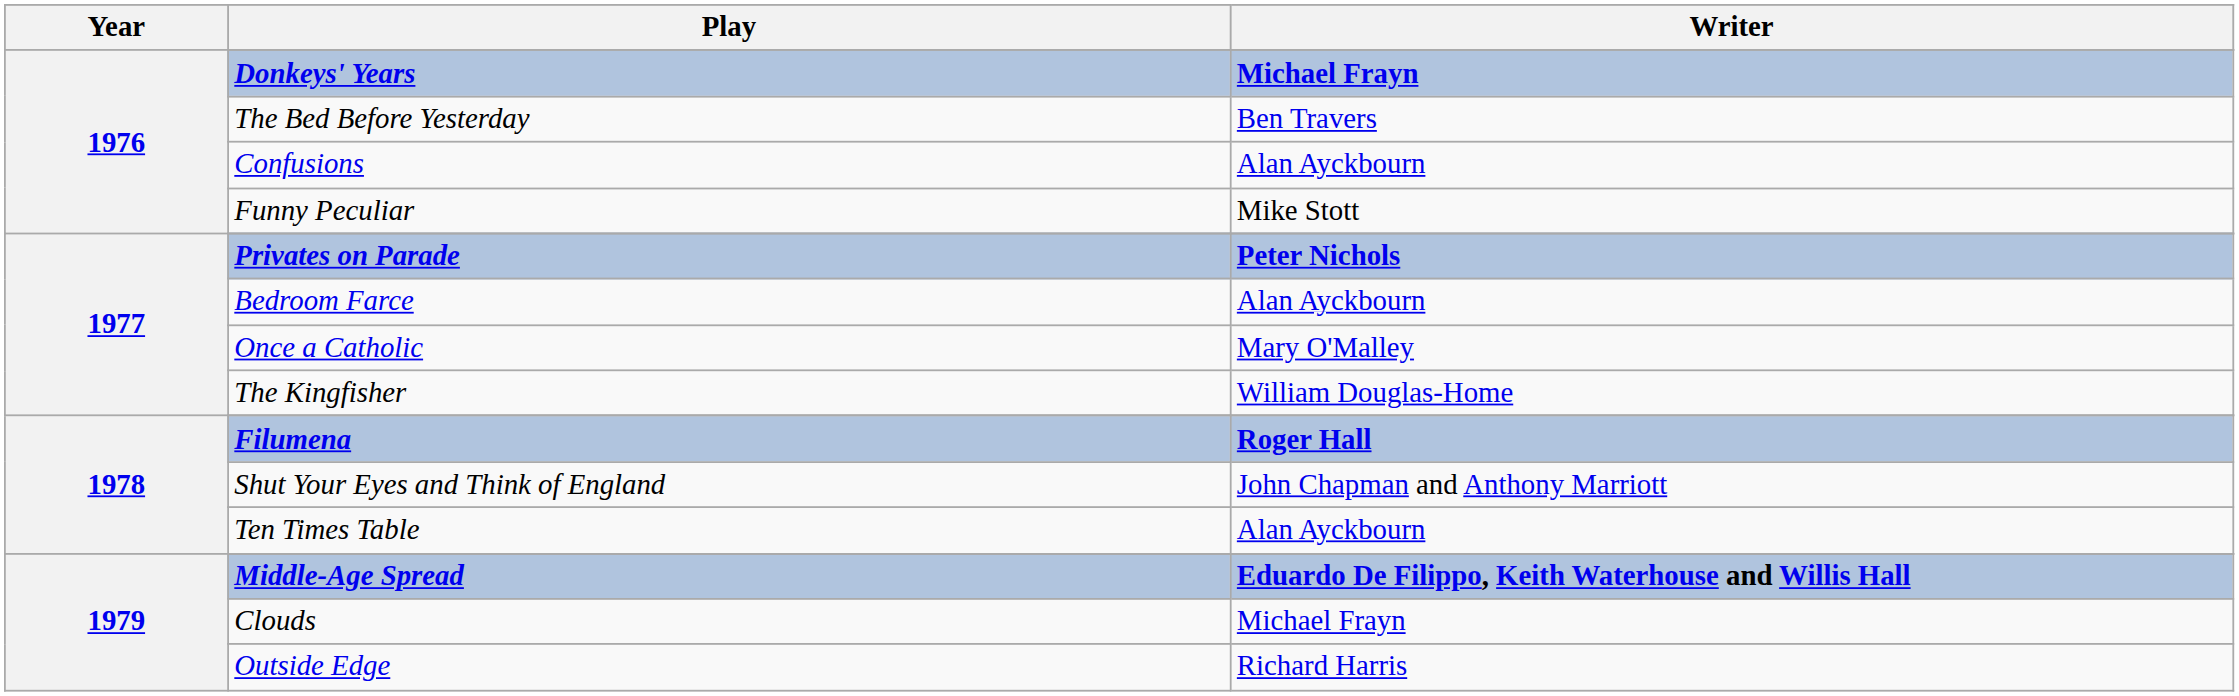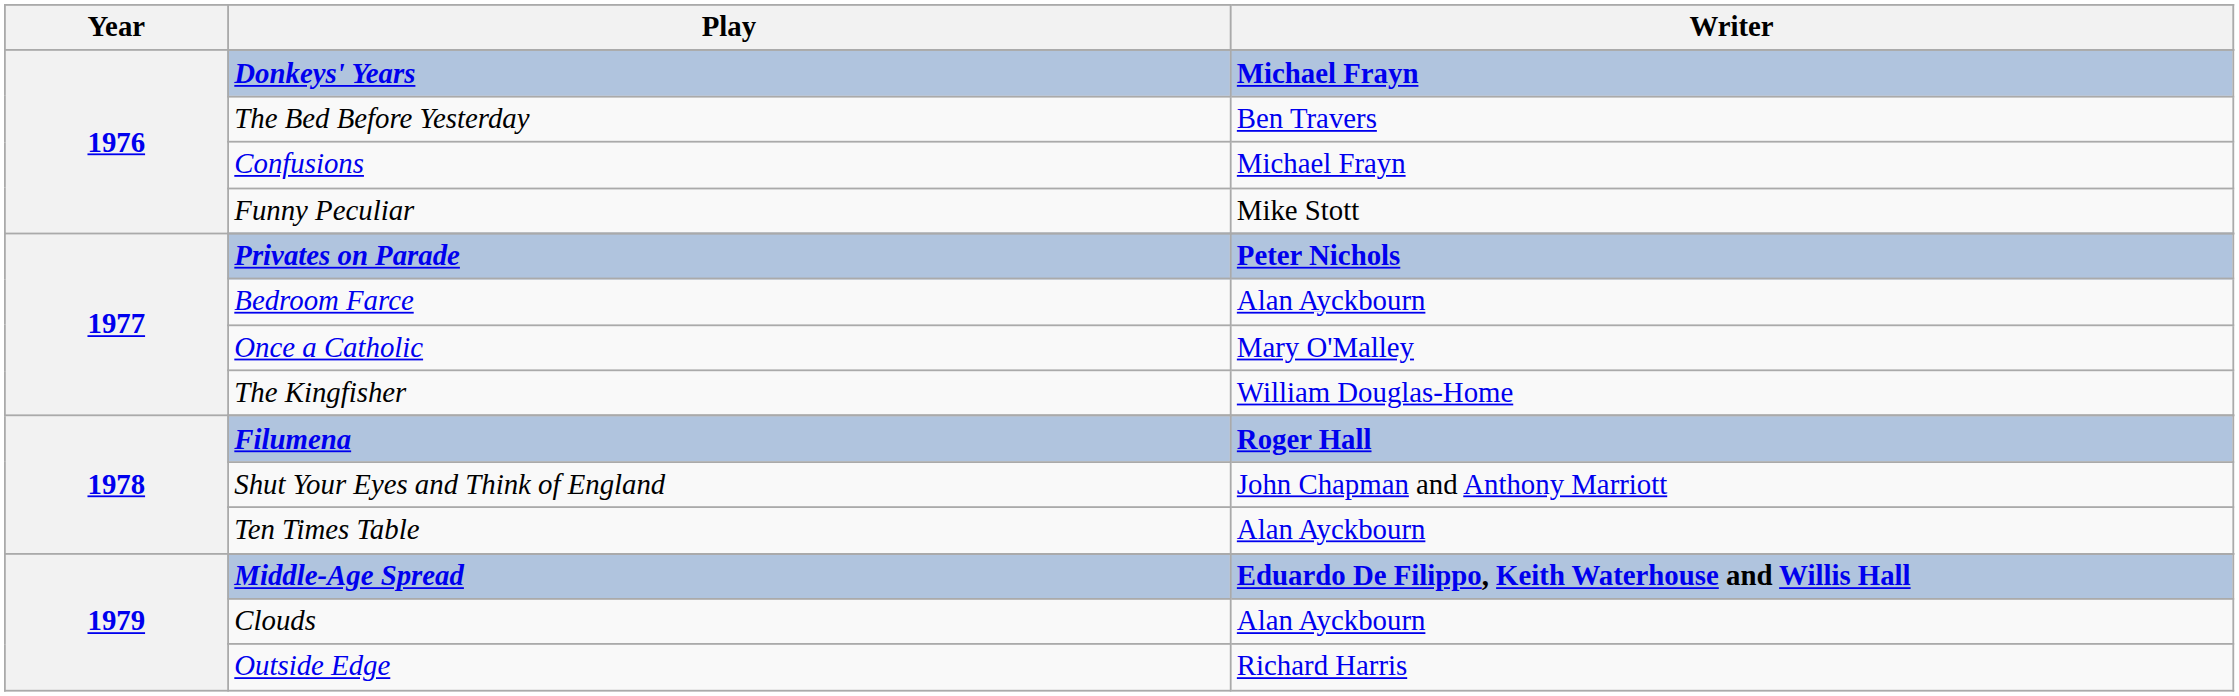 <table class="wikitable" style="width:98%;">
 <tr style="background:#bebebe;">
 <th style="width:10%;">Year</th>
 <th style="width:45%;">Play</th>
 <th style="width:45%;">Writer</th>
 </tr>
 <tr>
 <th rowspan="5" align="center"><a href='#'>1976</a></th>
 </tr>
 <tr style="background:#B0C4DE">
 <td><strong><em><a href='#'>Donkeys' Years</a></em></strong></td>
 <td><strong><a href='#'>Michael Frayn</a></strong></td>
 </tr>
 <tr>
 <td><em>The Bed Before Yesterday</em></td>
 <td><a href='#'>Ben Travers</a></td>
 </tr>
 <tr>
 <td><em><a href='#'>Confusions</a></em></td>
-<td><a href='#'>Alan Ayckbourn</a></td>
+<td><a href='#'>Michael Frayn</a></td>
 </tr>
 <tr>
 <td><em>Funny Peculiar</em></td>
 <td>Mike Stott</td>
 </tr>
 <tr>
 <th rowspan="5" align="center"><a href='#'>1977</a></th>
 </tr>
 <tr style="background:#B0C4DE">
 <td><strong><em><a href='#'>Privates on Parade</a></em></strong></td>
 <td><strong><a href='#'>Peter Nichols</a></strong></td>
 </tr>
 <tr>
 <td><em><a href='#'>Bedroom Farce</a></em></td>
 <td><a href='#'>Alan Ayckbourn</a></td>
 </tr>
 <tr>
 <td><em><a href='#'>Once a Catholic</a></em></td>
 <td><a href='#'>Mary O'Malley</a></td>
 </tr>
 <tr>
 <td><em>The Kingfisher</em></td>
 <td><a href='#'>William Douglas-Home</a></td>
 </tr>
 <tr>
 <th rowspan="4" align="center"><a href='#'>1978</a></th>
 </tr>
 <tr style="background:#B0C4DE">
 <td><strong><em><a href='#'>Filumena</a></em></strong></td>
 <td><strong><a href='#'>Roger Hall</a></strong></td>
 </tr>
 <tr>
 <td><em>Shut Your Eyes and Think of England</em></td>
 <td><a href='#'>John Chapman</a> and <a href='#'>Anthony Marriott</a></td>
 </tr>
 <tr>
 <td><em>Ten Times Table</em></td>
 <td><a href='#'>Alan Ayckbourn</a></td>
 </tr>
 <tr>
 <th rowspan="4" align="center"><a href='#'>1979</a></th>
 </tr>
 <tr style="background:#B0C4DE">
 <td><strong><em><a href='#'>Middle-Age Spread</a></em></strong></td>
 <td><strong><a href='#'>Eduardo De Filippo</a>, <a href='#'>Keith Waterhouse</a> and <a href='#'>Willis Hall</a></strong></td>
 </tr>
 <tr>
 <td><em>Clouds</em></td>
-<td><a href='#'>Michael Frayn</a></td>
+<td><a href='#'>Alan Ayckbourn</a></td>
 </tr>
 <tr>
 <td><em><a href='#'>Outside Edge</a></em></td>
 <td><a href='#'>Richard Harris</a></td>
 </tr>
 </table>
